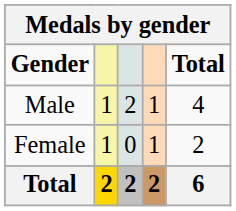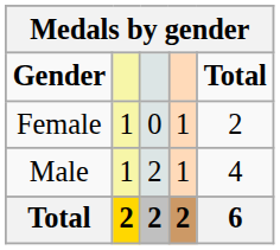 <table class="wikitable" style="font-size:85%">
 <tr style="background:#efefef;">
 <th colspan=5>Medals by gender</th>
 </tr>
 <tr align=center>
 <td><strong>Gender</strong></td>
 <td style="background:#f7f6a8;"></td>
 <td style="background:#dce5e5;"></td>
 <td style="background:#ffdab9;"></td>
 <td><strong>Total</strong></td>
 </tr>
 <tr align=center>
+<td>Female</td>
+<td style="background:#F7F6A8;">1</td>
+<td style="background:#DCE5E5;">0</td>
+<td style="background:#FFDAB9;">1</td>
+<td>2</td>
+</tr>
+<tr align=center>
 <td>Male</td>
 <td style="background:#F7F6A8;">1</td>
 <td style="background:#DCE5E5;">2</td>
 <td style="background:#FFDAB9;">1</td>
 <td>4</td>
-</tr>
-<tr align=center>
-<td>Female</td>
-<td style="background:#F7F6A8;">1</td>
-<td style="background:#DCE5E5;">0</td>
-<td style="background:#FFDAB9;">1</td>
-<td>2</td>
 </tr>
 <tr align=center>
 <th>Total</th>
 <th style="background:gold;">2</th>
 <th style="background:silver;">2</th>
 <th style="background:#c96;">2</th>
 <th>6</th>
 </tr>
 </table>
